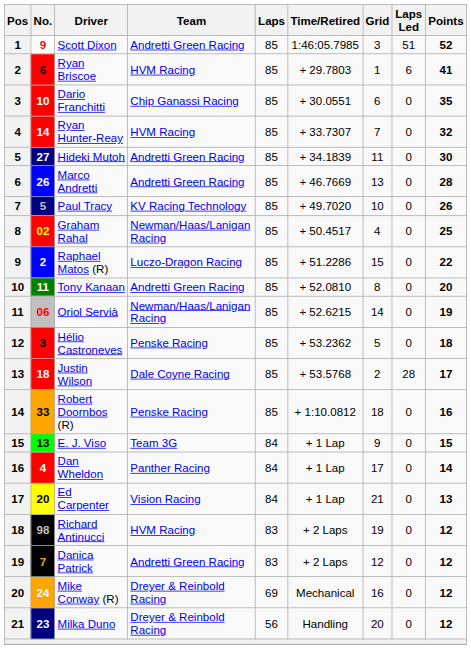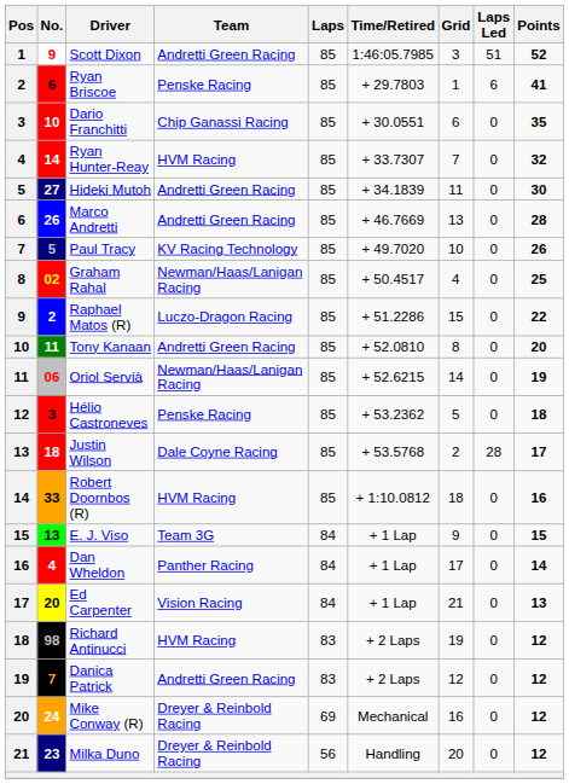 <table class="wikitable" style="font-size:95%;">
 <tr>
 <th>Pos</th>
 <th>No.</th>
 <th>Driver</th>
 <th>Team</th>
 <th>Laps</th>
 <th>Time/Retired</th>
 <th>Grid</th>
 <th>Laps Led</th>
 <th>Points</th>
 </tr>
 <tr>
 <th>1</th>
 <td style="background:#FFFFFF; color:red;" align=center><strong>9</strong></td>
 <td> <a href='#'>Scott Dixon</a></td>
 <td><a href='#'>Andretti Green Racing</a></td>
 <td align=center>85</td>
 <td align=center>1:46:05.7985</td>
 <td align=center>3</td>
 <td align=center>51</td>
 <td align=center><strong>52</strong></td>
 </tr>
 <tr>
 <th>2</th>
 <td style="background:#FF0000; color:black;" align="center"><strong>6</strong></td>
 <td> <a href='#'>Ryan Briscoe</a></td>
-<td><a href='#'>HVM Racing</a></td>
+<td><a href='#'>Penske Racing</a></td>
 <td align=center>85</td>
 <td align=center>+ 29.7803</td>
 <td align=center>1</td>
 <td align=center>6</td>
 <td align=center><strong>41</strong></td>
 </tr>
 <tr>
 <th>3</th>
 <td style="background:red; color:white;" align=center><strong>10</strong></td>
 <td> <a href='#'>Dario Franchitti</a></td>
 <td><a href='#'>Chip Ganassi Racing</a></td>
 <td align=center>85</td>
 <td align=center>+ 30.0551</td>
 <td align=center>6</td>
 <td align=center>0</td>
 <td align=center><strong>35</strong></td>
 </tr>
 <tr>
 <th>4</th>
 <td style="background:red; color:white;" align=center><strong>14</strong></td>
 <td> <a href='#'>Ryan Hunter-Reay</a></td>
 <td><a href='#'>HVM Racing</a></td>
 <td align=center>85</td>
 <td align=center>+ 33.7307</td>
 <td align=center>7</td>
 <td align=center>0</td>
 <td align=center><strong>32</strong></td>
 </tr>
 <tr>
 <th>5</th>
 <td style="background:navy; color:white;" align=center><strong>27</strong></td>
 <td> <a href='#'>Hideki Mutoh</a></td>
 <td><a href='#'>Andretti Green Racing</a></td>
 <td align=center>85</td>
 <td align=center>+ 34.1839</td>
 <td align=center>11</td>
 <td align=center>0</td>
 <td align=center><strong>30</strong></td>
 </tr>
 <tr>
 <th>6</th>
 <td style="background:blue; color:white;" align=center><strong>26</strong></td>
 <td> <a href='#'>Marco Andretti</a></td>
 <td><a href='#'>Andretti Green Racing</a></td>
 <td align=center>85</td>
 <td align=center>+ 46.7669</td>
 <td align=center>13</td>
 <td align=center>0</td>
 <td align=center><strong>28</strong></td>
 </tr>
 <tr>
 <th>7</th>
 <td style="background:navy; color:silver;" align=center><strong>5</strong></td>
 <td> <a href='#'>Paul Tracy</a></td>
 <td><a href='#'>KV Racing Technology</a></td>
 <td align=center>85</td>
 <td align=center>+ 49.7020</td>
 <td align=center>10</td>
 <td align=center>0</td>
 <td align=center><strong>26</strong></td>
 </tr>
 <tr>
 <th>8</th>
 <td style="background:red; color:yellow;" align=center><strong>02</strong></td>
 <td> <a href='#'>Graham Rahal</a></td>
 <td><a href='#'>Newman/Haas/Lanigan Racing</a></td>
 <td align=center>85</td>
 <td align=center>+ 50.4517</td>
 <td align=center>4</td>
 <td align=center>0</td>
 <td align=center><strong>25</strong></td>
 </tr>
 <tr>
 <th>9</th>
 <td style="background:blue; color:white;" align=center><strong>2</strong></td>
 <td> <a href='#'>Raphael Matos</a> (R)</td>
 <td><a href='#'>Luczo-Dragon Racing</a></td>
 <td align=center>85</td>
 <td align=center>+ 51.2286</td>
 <td align=center>15</td>
 <td align=center>0</td>
 <td align=center><strong>22</strong></td>
 </tr>
 <tr>
 <th>10</th>
 <td style="background:green; color:white;" align=center><strong>11</strong></td>
 <td> <a href='#'>Tony Kanaan</a></td>
 <td><a href='#'>Andretti Green Racing</a></td>
 <td align=center>85</td>
 <td align=center>+ 52.0810</td>
 <td align=center>8</td>
 <td align=center>0</td>
 <td align=center><strong>20</strong></td>
 </tr>
 <tr>
 <th>11</th>
 <td style="background:silver; color:red;" align=center><strong>06</strong></td>
 <td> <a href='#'>Oriol Servià</a></td>
 <td><a href='#'>Newman/Haas/Lanigan Racing</a></td>
 <td align=center>85</td>
 <td align=center>+ 52.6215</td>
 <td align=center>14</td>
 <td align=center>0</td>
 <td align=center><strong>19</strong></td>
 </tr>
 <tr>
 <th>12</th>
 <td style="background:#FF0000; color:black;" align="center"><strong>3</strong></td>
 <td> <a href='#'>Hélio Castroneves</a></td>
 <td><a href='#'>Penske Racing</a></td>
 <td align=center>85</td>
 <td align=center>+ 53.2362</td>
 <td align=center>5</td>
 <td align=center>0</td>
 <td align=center><strong>18</strong></td>
 </tr>
 <tr>
 <th>13</th>
 <td style="background:red; color:white;" align=center><strong>18</strong></td>
 <td> <a href='#'>Justin Wilson</a></td>
 <td><a href='#'>Dale Coyne Racing</a></td>
 <td align=center>85</td>
 <td align=center>+ 53.5768</td>
 <td align=center>2</td>
 <td align=center>28</td>
 <td align=center><strong>17</strong></td>
 </tr>
 <tr>
 <th>14</th>
 <td style="background:orange; color:black;" align=center><strong>33</strong></td>
 <td> <a href='#'>Robert Doornbos</a> (R)</td>
-<td><a href='#'>Penske Racing</a></td>
+<td><a href='#'>HVM Racing</a></td>
 <td align=center>85</td>
 <td align=center>+ 1:10.0812</td>
 <td align=center>18</td>
 <td align=center>0</td>
 <td align=center><strong>16</strong></td>
 </tr>
 <tr>
 <th>15</th>
 <td style="background:lime; color:black;" align=center><strong>13</strong></td>
 <td> <a href='#'>E. J. Viso</a></td>
 <td><a href='#'>Team 3G</a></td>
 <td align=center>84</td>
 <td align=center>+ 1 Lap</td>
 <td align=center>9</td>
 <td align=center>0</td>
 <td align=center><strong>15</strong></td>
 </tr>
 <tr>
 <th>16</th>
 <td style="background:red; color:white;" align=center><strong>4</strong></td>
 <td> <a href='#'>Dan Wheldon</a></td>
 <td><a href='#'>Panther Racing</a></td>
 <td align=center>84</td>
 <td align=center>+ 1 Lap</td>
 <td align=center>17</td>
 <td align=center>0</td>
 <td align=center><strong>14</strong></td>
 </tr>
 <tr>
 <th>17</th>
 <td style="background:yellow; color:black;" align=center><strong>20</strong></td>
 <td> <a href='#'>Ed Carpenter</a></td>
 <td><a href='#'>Vision Racing</a></td>
 <td align=center>84</td>
 <td align=center>+ 1 Lap</td>
 <td align=center>21</td>
 <td align=center>0</td>
 <td align=center><strong>13</strong></td>
 </tr>
 <tr>
 <th>18</th>
 <td style="background:black; color:silver;" align=center><strong>98</strong></td>
 <td> <a href='#'>Richard Antinucci</a></td>
 <td><a href='#'>HVM Racing</a></td>
 <td align=center>83</td>
 <td align=center>+ 2 Laps</td>
 <td align=center>19</td>
 <td align=center>0</td>
 <td align=center><strong>12</strong></td>
 </tr>
 <tr>
 <th>19</th>
 <td style="background:black; color:orange;" align=center><strong>7</strong></td>
 <td> <a href='#'>Danica Patrick</a></td>
 <td><a href='#'>Andretti Green Racing</a></td>
 <td align=center>83</td>
 <td align=center>+ 2 Laps</td>
 <td align=center>12</td>
 <td align=center>0</td>
 <td align=center><strong>12</strong></td>
 </tr>
 <tr>
 <th>20</th>
 <td style="background:orange; color:white;" align=center><strong>24</strong></td>
 <td> <a href='#'>Mike Conway</a> (R)</td>
 <td><a href='#'>Dreyer & Reinbold Racing</a></td>
 <td align=center>69</td>
 <td align=center>Mechanical</td>
 <td align=center>16</td>
 <td align=center>0</td>
 <td align=center><strong>12</strong></td>
 </tr>
 <tr>
 <th>21</th>
 <td style="background:navy; color:white;" align=center><strong>23</strong></td>
 <td> <a href='#'>Milka Duno</a></td>
 <td><a href='#'>Dreyer & Reinbold Racing</a></td>
 <td align=center>56</td>
 <td align=center>Handling</td>
 <td align=center>20</td>
 <td align=center>0</td>
 <td align=center><strong>12</strong></td>
 </tr>
 <tr>
 <th colspan=9></th>
 </tr>
 <tr>
 </tr>
 </table>
